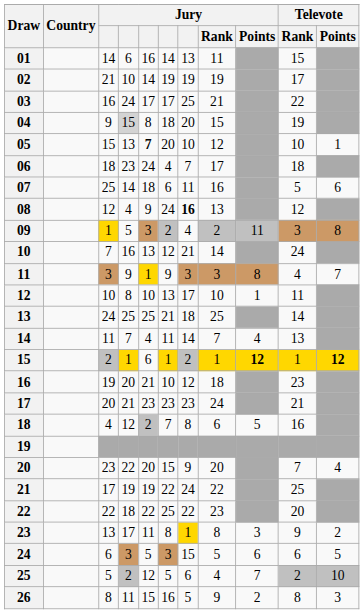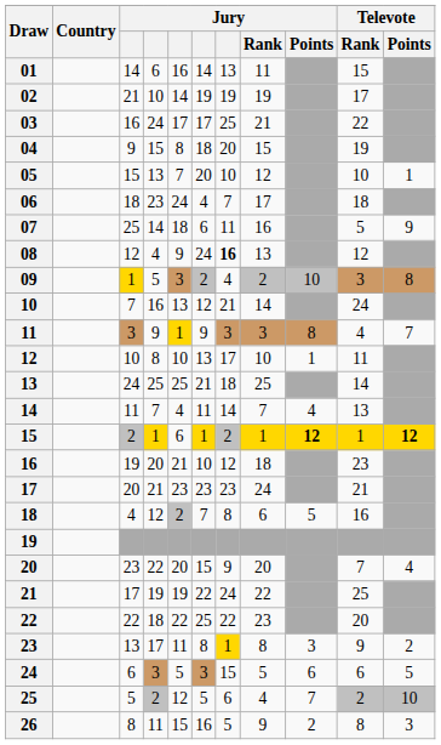 <table class="sortable wikitable collapsible plainrowheaders" style="text-align:center;">
 <tr>
 </tr>
 <tr>
 <th scope="col" rowspan="2">Draw</th>
 <th scope="col" rowspan="2">Country</th>
 <th scope="col" colspan="7">Jury</th>
 <th scope="col" colspan="2">Televote</th>
 </tr>
 <tr>
 <th scope="col"><small></small></th>
 <th scope="col"><small></small></th>
 <th scope="col"><small></small></th>
 <th scope="col"><small></small></th>
 <th scope="col"><small></small></th>
 <th scope="col">Rank</th>
 <th scope="col">Points</th>
 <th scope="col">Rank</th>
 <th scope="col">Points</th>
 </tr>
 <tr>
 <th scope="row" style="text-align:center;">01</th>
 <td style="text-align:left;"></td>
 <td>14</td>
 <td>6</td>
 <td>16</td>
 <td>14</td>
 <td>13</td>
 <td>11</td>
 <td style="background:#AAAAAA;"></td>
 <td>15</td>
 <td style="background:#AAAAAA;"></td>
 </tr>
 <tr>
 <th scope="row" style="text-align:center;">02</th>
 <td style="text-align:left;"></td>
 <td>21</td>
 <td>10</td>
 <td>14</td>
 <td>19</td>
 <td>19</td>
 <td>19</td>
 <td style="background:#AAAAAA;"></td>
 <td>17</td>
 <td style="background:#AAAAAA;"></td>
 </tr>
 <tr>
 <th scope="row" style="text-align:center;">03</th>
 <td style="text-align:left;"></td>
 <td>16</td>
 <td>24</td>
 <td>17</td>
 <td>17</td>
 <td>25</td>
 <td>21</td>
 <td style="background:#AAAAAA;"></td>
 <td>22</td>
 <td style="background:#AAAAAA;"></td>
 </tr>
 <tr>
 <th scope="row" style="text-align:center;">04</th>
 <td style="text-align:left;"></td>
 <td>9</td>
-<td style="background: lightgrey;">15</td>
+<td>15</td>
 <td>8</td>
 <td>18</td>
 <td>20</td>
 <td>15</td>
 <td style="background:#AAAAAA;"></td>
 <td>19</td>
 <td style="background:#AAAAAA;"></td>
 </tr>
 <tr>
 <th scope="row" style="text-align:center;">05</th>
 <td style="text-align:left;"></td>
 <td>15</td>
 <td>13</td>
-<td><strong>7</strong></td>
+<td>7</td>
 <td>20</td>
 <td>10</td>
 <td>12</td>
 <td style="background:#AAAAAA;"></td>
 <td>10</td>
 <td>1</td>
 </tr>
 <tr>
 <th scope="row" style="text-align:center;">06</th>
 <td style="text-align:left;"></td>
 <td>18</td>
 <td>23</td>
 <td>24</td>
 <td>4</td>
 <td>7</td>
 <td>17</td>
 <td style="background:#AAAAAA;"></td>
 <td>18</td>
 <td style="background:#AAAAAA;"></td>
 </tr>
 <tr>
 <th scope="row" style="text-align:center;">07</th>
 <td style="text-align:left;"></td>
 <td>25</td>
 <td>14</td>
 <td>18</td>
 <td>6</td>
 <td>11</td>
 <td>16</td>
 <td style="background:#AAAAAA;"></td>
 <td>5</td>
-<td>6</td>
+<td>9</td>
 </tr>
 <tr>
 <th scope="row" style="text-align:center;">08</th>
 <td style="text-align:left;"></td>
 <td>12</td>
 <td>4</td>
 <td>9</td>
 <td>24</td>
 <td><strong>16</strong></td>
 <td>13</td>
 <td style="background:#AAAAAA;"></td>
 <td>12</td>
 <td style="background:#AAAAAA;"></td>
 </tr>
 <tr>
 <th scope="row" style="text-align:center;">09</th>
 <td style="text-align:left;"></td>
 <td style="background:gold;">1</td>
 <td>5</td>
 <td style="background:#CC9966;">3</td>
 <td style="background:silver;">2</td>
 <td>4</td>
 <td style="background:silver;">2</td>
-<td style="background:silver;">11</td>
+<td style="background:silver;">10</td>
 <td style="background:#CC9966;">3</td>
 <td style="background:#CC9966;">8</td>
 </tr>
 <tr>
 <th scope="row" style="text-align:center;">10</th>
 <td style="text-align:left;"></td>
 <td>7</td>
 <td>16</td>
 <td>13</td>
 <td>12</td>
 <td>21</td>
 <td>14</td>
 <td style="background:#AAAAAA;"></td>
 <td>24</td>
 <td style="background:#AAAAAA;"></td>
 </tr>
 <tr>
 <th scope="row" style="text-align:center;">11</th>
 <td style="text-align:left;"></td>
 <td style="background:#CC9966;">3</td>
 <td>9</td>
 <td style="background:gold;">1</td>
 <td>9</td>
 <td style="background:#CC9966;">3</td>
 <td style="background:#CC9966;">3</td>
 <td style="background:#CC9966;">8</td>
 <td>4</td>
 <td>7</td>
 </tr>
 <tr>
 <th scope="row" style="text-align:center;">12</th>
 <td style="text-align:left;"></td>
 <td>10</td>
 <td>8</td>
 <td>10</td>
 <td>13</td>
 <td>17</td>
 <td>10</td>
 <td>1</td>
 <td>11</td>
 <td style="background:#AAAAAA;"></td>
 </tr>
 <tr>
 <th scope="row" style="text-align:center;">13</th>
 <td style="text-align:left;"></td>
 <td>24</td>
 <td>25</td>
 <td>25</td>
 <td>21</td>
 <td>18</td>
 <td>25</td>
 <td style="background:#AAAAAA;"></td>
 <td>14</td>
 <td style="background:#AAAAAA;"></td>
 </tr>
 <tr>
 <th scope="row" style="text-align:center;">14</th>
 <td style="text-align:left;"></td>
 <td>11</td>
 <td>7</td>
 <td>4</td>
 <td>11</td>
 <td>14</td>
 <td>7</td>
 <td>4</td>
 <td>13</td>
 <td style="background:#AAAAAA;"></td>
 </tr>
 <tr>
 <th scope="row" style="text-align:center;">15</th>
 <td style="text-align:left;"></td>
 <td style="background:silver;">2</td>
 <td style="background:gold;">1</td>
 <td>6</td>
 <td style="background:gold;">1</td>
 <td style="background:silver;">2</td>
 <td style="background:gold;">1</td>
 <td style="background:gold;"><strong>12</strong></td>
 <td style="background:gold;">1</td>
 <td style="background:gold;"><strong>12</strong></td>
 </tr>
 <tr>
 <th scope="row" style="text-align:center;">16</th>
 <td style="text-align:left;"></td>
 <td>19</td>
 <td>20</td>
 <td>21</td>
 <td>10</td>
 <td>12</td>
 <td>18</td>
 <td style="background:#AAAAAA;"></td>
 <td>23</td>
 <td style="background:#AAAAAA;"></td>
 </tr>
 <tr>
 <th scope="row" style="text-align:center;">17</th>
 <td style="text-align:left;"></td>
 <td>20</td>
 <td>21</td>
 <td>23</td>
 <td>23</td>
 <td>23</td>
 <td>24</td>
 <td style="background:#AAAAAA;"></td>
 <td>21</td>
 <td style="background:#AAAAAA;"></td>
 </tr>
 <tr>
 <th scope="row" style="text-align:center;">18</th>
 <td style="text-align:left;"></td>
 <td>4</td>
 <td>12</td>
 <td style="background:silver;">2</td>
 <td>7</td>
 <td>8</td>
 <td>6</td>
 <td>5</td>
 <td>16</td>
 <td style="background:#AAAAAA;"></td>
 </tr>
 <tr class="sortbottom">
 <th scope="row" style="text-align:center;">19</th>
 <td style="text-align:left;"></td>
 <td style="background:#AAAAAA;"></td>
 <td style="background:#AAAAAA;"></td>
 <td style="background:#AAAAAA;"></td>
 <td style="background:#AAAAAA;"></td>
 <td style="background:#AAAAAA;"></td>
 <td style="background:#AAAAAA;"></td>
 <td style="background:#AAAAAA;"></td>
 <td style="background:#AAAAAA;"></td>
 <td style="background:#AAAAAA;"></td>
 </tr>
 <tr>
 <th scope="row" style="text-align:center;">20</th>
 <td style="text-align:left;"></td>
 <td>23</td>
 <td>22</td>
 <td>20</td>
 <td>15</td>
 <td>9</td>
 <td>20</td>
 <td style="background:#AAAAAA;"></td>
 <td>7</td>
 <td>4</td>
 </tr>
 <tr>
 <th scope="row" style="text-align:center;">21</th>
 <td style="text-align:left;"></td>
 <td>17</td>
 <td>19</td>
 <td>19</td>
 <td>22</td>
 <td>24</td>
 <td>22</td>
 <td style="background:#AAAAAA;"></td>
 <td>25</td>
 <td style="background:#AAAAAA;"></td>
 </tr>
 <tr>
 <th scope="row" style="text-align:center;">22</th>
 <td style="text-align:left;"></td>
 <td>22</td>
 <td>18</td>
 <td>22</td>
 <td>25</td>
 <td>22</td>
 <td>23</td>
 <td style="background:#AAAAAA;"></td>
 <td>20</td>
 <td style="background:#AAAAAA;"></td>
 </tr>
 <tr>
 <th scope="row" style="text-align:center;">23</th>
 <td style="text-align:left;"></td>
 <td>13</td>
 <td>17</td>
 <td>11</td>
 <td>8</td>
 <td style="background:gold;">1</td>
 <td>8</td>
 <td>3</td>
 <td>9</td>
 <td>2</td>
 </tr>
 <tr>
 <th scope="row" style="text-align:center;">24</th>
 <td style="text-align:left;"></td>
 <td>6</td>
 <td style="background:#CC9966;">3</td>
 <td>5</td>
 <td style="background:#CC9966;">3</td>
 <td>15</td>
 <td>5</td>
 <td>6</td>
 <td>6</td>
 <td>5</td>
 </tr>
 <tr>
 <th scope="row" style="text-align:center;">25</th>
 <td style="text-align:left;"></td>
 <td>5</td>
 <td style="background:silver;">2</td>
 <td>12</td>
 <td>5</td>
 <td>6</td>
 <td>4</td>
 <td>7</td>
 <td style="background:silver;">2</td>
 <td style="background:silver;">10</td>
 </tr>
 <tr>
 <th scope="row" style="text-align:center;">26</th>
 <td style="text-align:left;"></td>
 <td>8</td>
 <td>11</td>
 <td>15</td>
 <td>16</td>
 <td>5</td>
 <td>9</td>
 <td>2</td>
 <td>8</td>
 <td>3</td>
 </tr>
 </table>
